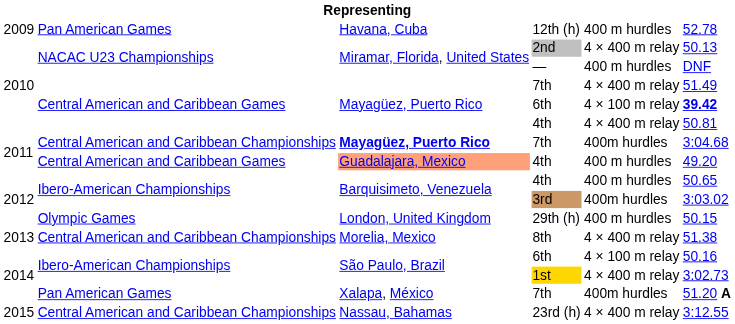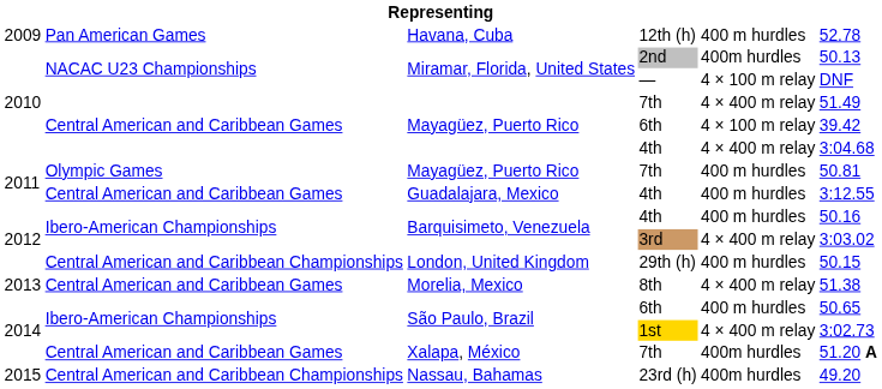 <table>
 <tr>
 <th colspan="6">Representing </th>
 </tr>
 <tr>
 <td>2009</td>
 <td><a href='#'>Pan American Games</a></td>
 <td><a href='#'>Havana, Cuba</a></td>
 <td>12th (h)</td>
 <td>400 m hurdles</td>
 <td><a href='#'>52.78</a></td>
 </tr>
 <tr>
 <td rowspan=5>2010</td>
 <td rowspan=2><a href='#'>NACAC U23 Championships</a></td>
 <td rowspan=2><a href='#'>Miramar, Florida</a>, <a href='#'>United States</a></td>
 <td bgcolor=silver>2nd</td>
-<td>4 × 400 m relay</td>
+<td>400m hurdles</td>
 <td><a href='#'>50.13</a></td>
 </tr>
 <tr>
 <td>—</td>
-<td>400 m hurdles</td>
+<td>4 × 100 m relay</td>
 <td><a href='#'>DNF</a></td>
 </tr>
 <tr>
 <td rowspan=3><a href='#'>Central American and Caribbean Games</a></td>
 <td rowspan=3><a href='#'>Mayagüez, Puerto Rico</a></td>
 <td>7th</td>
 <td>4 × 400 m relay</td>
 <td><a href='#'>51.49</a></td>
 </tr>
 <tr>
 <td>6th</td>
 <td>4 × 100 m relay</td>
-<td><strong><a href='#'>39.42</a></strong></td>
+<td><a href='#'>39.42</a></td>
 </tr>
 <tr>
 <td>4th</td>
 <td>4 × 400 m relay</td>
+<td><a href='#'>3:04.68</a></td>
+</tr>
+<tr>
+<td rowspan=2>2011</td>
+<td><a href='#'>Olympic Games</a></td>
+<td><a href='#'>Mayagüez, Puerto Rico</a></td>
+<td>7th</td>
+<td>400 m hurdles</td>
 <td><a href='#'>50.81</a></td>
 </tr>
 <tr>
-<td rowspan=2>2011</td>
-<td><a href='#'>Central American and Caribbean Championships</a></td>
-<td><strong><a href='#'>Mayagüez, Puerto Rico</a></strong></td>
-<td>7th</td>
-<td>400m hurdles</td>
-<td><a href='#'>3:04.68</a></td>
-</tr>
-<tr>
 <td><a href='#'>Central American and Caribbean Games</a></td>
-<td style="background: lightsalmon;"><a href='#'>Guadalajara, Mexico</a></td>
+<td><a href='#'>Guadalajara, Mexico</a></td>
 <td>4th</td>
 <td>400 m hurdles</td>
-<td><a href='#'>49.20</a></td>
+<td><a href='#'>3:12.55</a></td>
 </tr>
 <tr>
 <td rowspan=3>2012</td>
 <td rowspan=2><a href='#'>Ibero-American Championships</a></td>
 <td rowspan=2><a href='#'>Barquisimeto, Venezuela</a></td>
 <td>4th</td>
 <td>400 m hurdles</td>
-<td><a href='#'>50.65</a></td>
+<td><a href='#'>50.16</a></td>
 </tr>
 <tr>
 <td bgcolor=cc9966>3rd</td>
-<td>400m hurdles</td>
+<td>4 × 400 m relay</td>
 <td><a href='#'>3:03.02</a></td>
 </tr>
 <tr>
-<td><a href='#'>Olympic Games</a></td>
+<td><a href='#'>Central American and Caribbean Championships</a></td>
 <td><a href='#'>London, United Kingdom</a></td>
 <td>29th (h)</td>
 <td>400 m hurdles</td>
 <td><a href='#'>50.15</a></td>
 </tr>
 <tr>
 <td>2013</td>
-<td><a href='#'>Central American and Caribbean Championships</a></td>
+<td><a href='#'>Central American and Caribbean Games</a></td>
 <td><a href='#'>Morelia, Mexico</a></td>
 <td>8th</td>
 <td>4 × 400 m relay</td>
 <td><a href='#'>51.38</a></td>
 </tr>
 <tr>
 <td rowspan=3>2014</td>
 <td rowspan=2><a href='#'>Ibero-American Championships</a></td>
 <td rowspan=2><a href='#'>São Paulo, Brazil</a></td>
 <td>6th</td>
-<td>4 × 100 m relay</td>
-<td><a href='#'>50.16</a></td>
+<td>400 m hurdles</td>
+<td><a href='#'>50.65</a></td>
 </tr>
 <tr>
 <td bgcolor=gold>1st</td>
 <td>4 × 400 m relay</td>
 <td><a href='#'>3:02.73</a></td>
 </tr>
 <tr>
-<td><a href='#'>Pan American Games</a></td>
+<td><a href='#'>Central American and Caribbean Games</a></td>
 <td><a href='#'>Xalapa</a>, <a href='#'>México</a></td>
 <td>7th</td>
 <td>400m hurdles</td>
 <td><a href='#'>51.20</a> <strong>A</strong></td>
 </tr>
 <tr>
 <td>2015</td>
 <td><a href='#'>Central American and Caribbean Championships</a></td>
 <td><a href='#'>Nassau, Bahamas</a></td>
 <td>23rd (h)</td>
-<td>4 × 400 m relay</td>
-<td><a href='#'>3:12.55</a></td>
+<td>400m hurdles</td>
+<td><a href='#'>49.20</a></td>
 </tr>
 </table>
